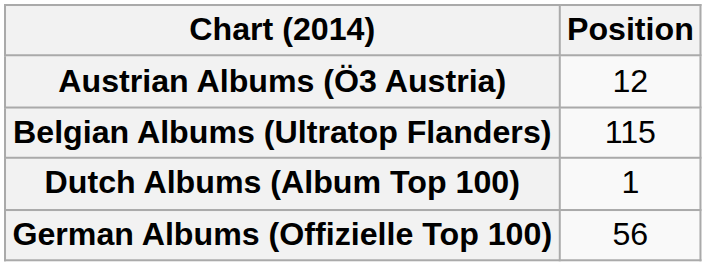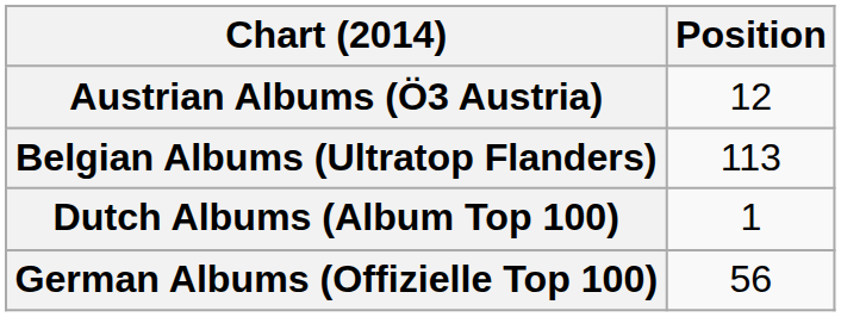 <table class="wikitable sortable plainrowheaders" style="text-align:center">
 <tr>
 <th scope="col">Chart (2014)</th>
 <th scope="col">Position</th>
 </tr>
 <tr>
 <th scope="row">Austrian Albums (Ö3 Austria)</th>
 <td>12</td>
 </tr>
 <tr>
 <th scope="row">Belgian Albums (Ultratop Flanders)</th>
-<td>115</td>
+<td>113</td>
 </tr>
 <tr>
 <th scope="row">Dutch Albums (Album Top 100)</th>
 <td>1</td>
 </tr>
 <tr>
 <th scope="row">German Albums (Offizielle Top 100)</th>
 <td>56</td>
 </tr>
 </table>
